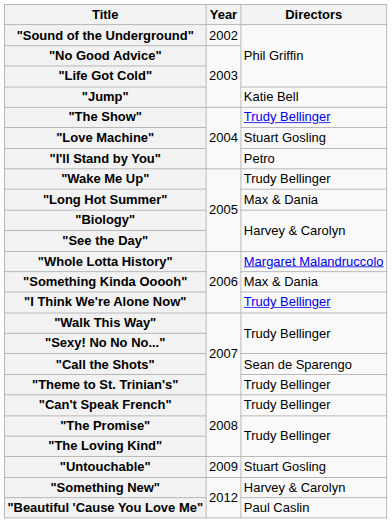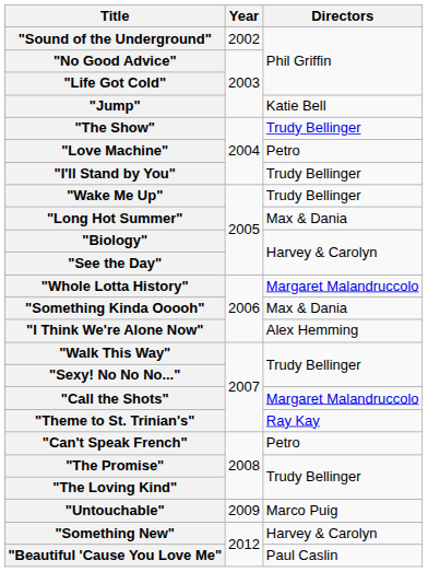 <table class="wikitable plainrowheaders">
 <tr>
 <th scope=col>Title</th>
 <th scope=col>Year</th>
 <th scope=col>Directors</th>
 </tr>
 <tr>
 <th scope=row>"Sound of the Underground"</th>
 <td>2002</td>
 <td rowspan=3>Phil Griffin</td>
 </tr>
 <tr>
 <th scope=row>"No Good Advice"</th>
 <td rowspan=3>2003</td>
 </tr>
 <tr>
 <th scope=row>"Life Got Cold"</th>
 </tr>
 <tr>
 <th scope=row>"Jump"</th>
 <td>Katie Bell</td>
 </tr>
 <tr>
 <th scope=row>"The Show"</th>
 <td rowspan=3>2004</td>
 <td><a href='#'>Trudy Bellinger</a></td>
 </tr>
 <tr>
 <th scope=row>"Love Machine"</th>
-<td>Stuart Gosling</td>
+<td>Petro</td>
 </tr>
 <tr>
 <th scope=row>"I'll Stand by You"</th>
-<td>Petro</td>
+<td>Trudy Bellinger</td>
 </tr>
 <tr>
 <th scope=row>"Wake Me Up"</th>
 <td rowspan=4>2005</td>
 <td>Trudy Bellinger</td>
 </tr>
 <tr>
 <th scope=row>"Long Hot Summer"</th>
 <td>Max & Dania</td>
 </tr>
 <tr>
 <th scope=row>"Biology"</th>
 <td rowspan=2>Harvey & Carolyn</td>
 </tr>
 <tr>
 <th scope=row>"See the Day"</th>
 </tr>
 <tr>
 <th scope=row>"Whole Lotta History"</th>
 <td rowspan=3>2006</td>
 <td><a href='#'>Margaret Malandruccolo</a></td>
 </tr>
 <tr>
 <th scope=row>"Something Kinda Ooooh"</th>
 <td>Max & Dania</td>
 </tr>
 <tr>
 <th scope=row>"I Think We're Alone Now"</th>
-<td><a href='#'>Trudy Bellinger</a></td>
+<td>Alex Hemming</td>
 </tr>
 <tr>
 <th scope=row>"Walk This Way"</th>
 <td rowspan=4>2007</td>
 <td rowspan=2>Trudy Bellinger</td>
 </tr>
 <tr>
 <th scope=row>"Sexy! No No No..."</th>
 </tr>
 <tr>
 <th scope=row>"Call the Shots"</th>
-<td>Sean de Sparengo</td>
+<td><a href='#'>Margaret Malandruccolo</a></td>
 </tr>
 <tr>
 <th scope=row>"Theme to St. Trinian's"</th>
-<td>Trudy Bellinger</td>
+<td><a href='#'>Ray Kay</a></td>
 </tr>
 <tr>
 <th scope=row>"Can't Speak French"</th>
 <td rowspan=3>2008</td>
-<td>Trudy Bellinger</td>
+<td>Petro</td>
 </tr>
 <tr>
 <th scope=row>"The Promise"</th>
 <td rowspan=2>Trudy Bellinger</td>
 </tr>
 <tr>
 <th scope=row>"The Loving Kind"</th>
 </tr>
 <tr>
 <th scope=row>"Untouchable"</th>
 <td>2009</td>
-<td>Stuart Gosling</td>
+<td>Marco Puig</td>
 </tr>
 <tr>
 <th scope=row>"Something New"</th>
 <td rowspan=2>2012</td>
 <td>Harvey & Carolyn</td>
 </tr>
 <tr>
 <th scope=row>"Beautiful 'Cause You Love Me"</th>
 <td>Paul Caslin</td>
 </tr>
 </table>
